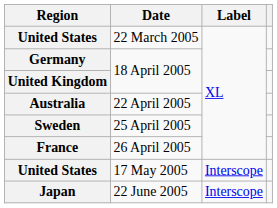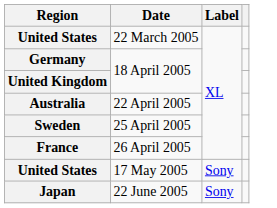 <table class="wikitable plainrowheaders">
 <tr>
 <th scope="col">Region</th>
 <th scope="col">Date</th>
 <th scope="col">Label</th>
 <th scope="col"></th>
 </tr>
 <tr>
 <th scope="row">United States</th>
 <td>22 March 2005</td>
 <td rowspan="6"><a href='#'>XL</a></td>
 <td align="center"></td>
 </tr>
 <tr>
 <th scope="row">Germany</th>
 <td rowspan="2">18 April 2005</td>
 <td align="center"></td>
 </tr>
 <tr>
 <th scope="row">United Kingdom</th>
 <td align="center"></td>
 </tr>
 <tr>
 <th scope="row">Australia</th>
 <td>22 April 2005</td>
 <td align="center"></td>
 </tr>
 <tr>
 <th scope="row">Sweden</th>
 <td>25 April 2005</td>
 <td align="center"></td>
 </tr>
 <tr>
 <th scope="row">France</th>
 <td>26 April 2005</td>
 <td align="center"></td>
 </tr>
 <tr>
 <th scope="row">United States</th>
 <td>17 May 2005</td>
-<td><a href='#'>Interscope</a></td>
+<td><a href='#'>Sony</a></td>
 <td align="center"></td>
 </tr>
 <tr>
 <th scope="row">Japan</th>
 <td>22 June 2005</td>
-<td><a href='#'>Interscope</a></td>
+<td><a href='#'>Sony</a></td>
 <td align="center"></td>
 </tr>
 </table>
